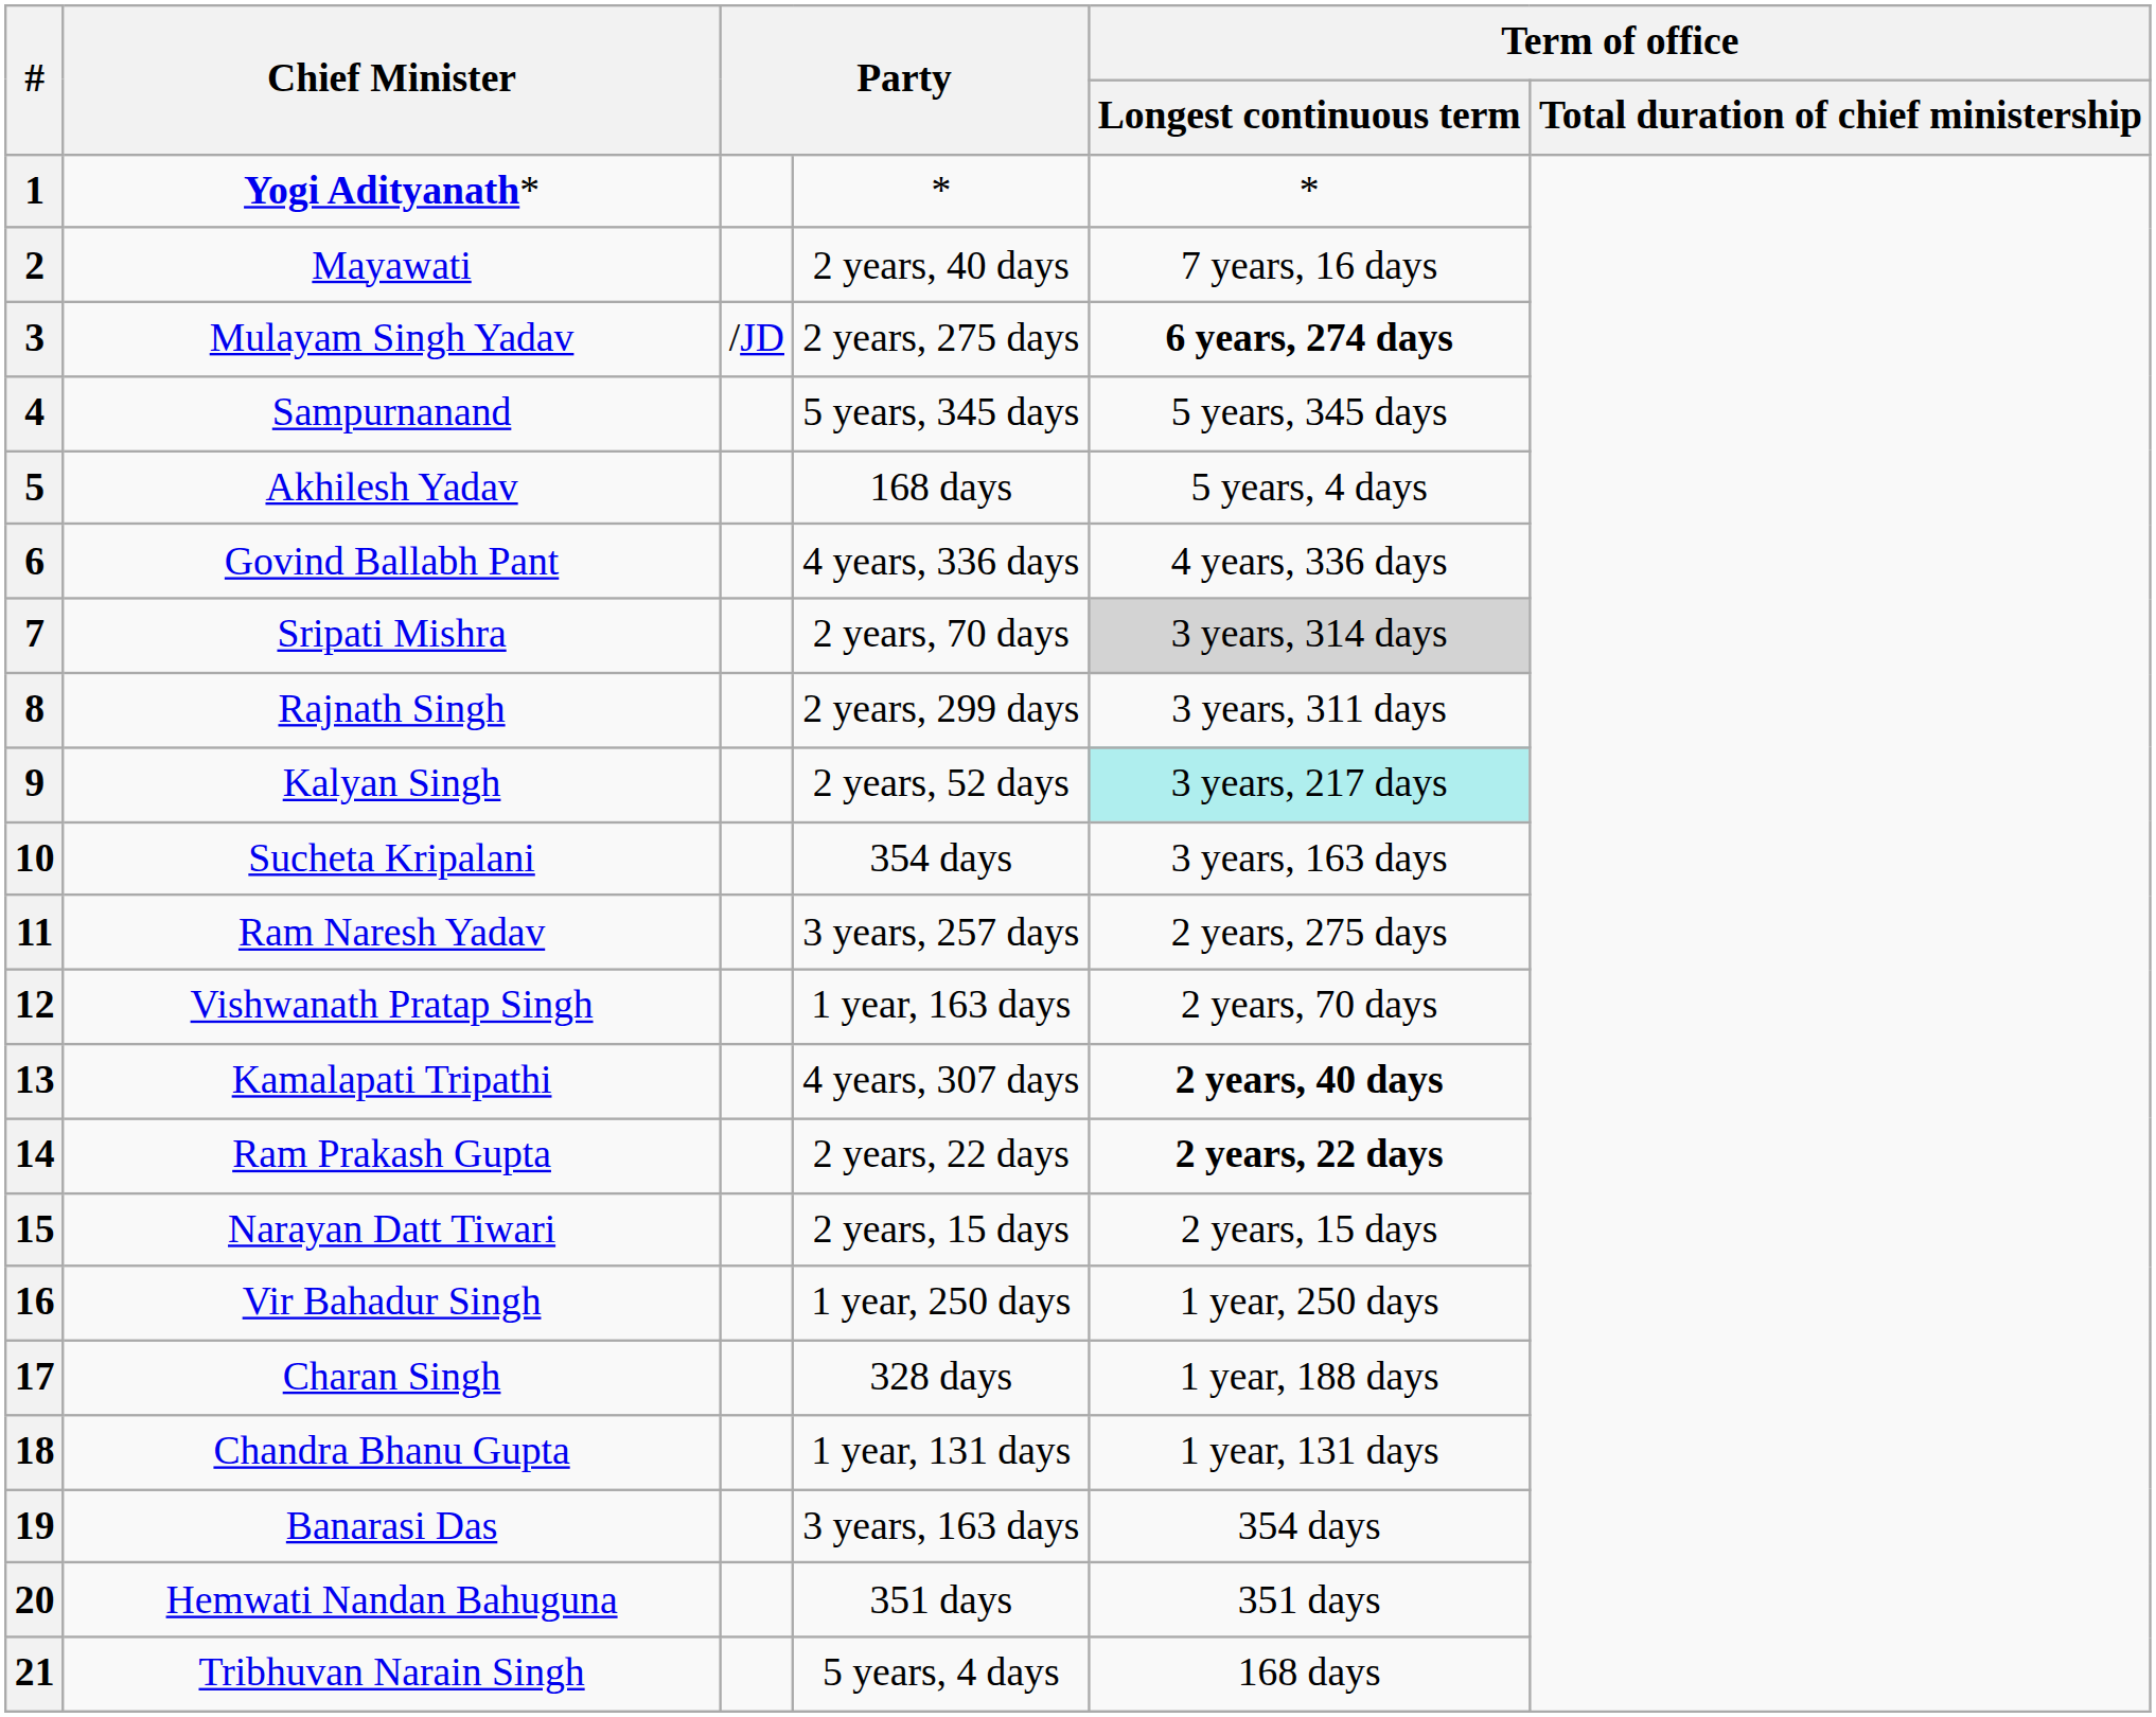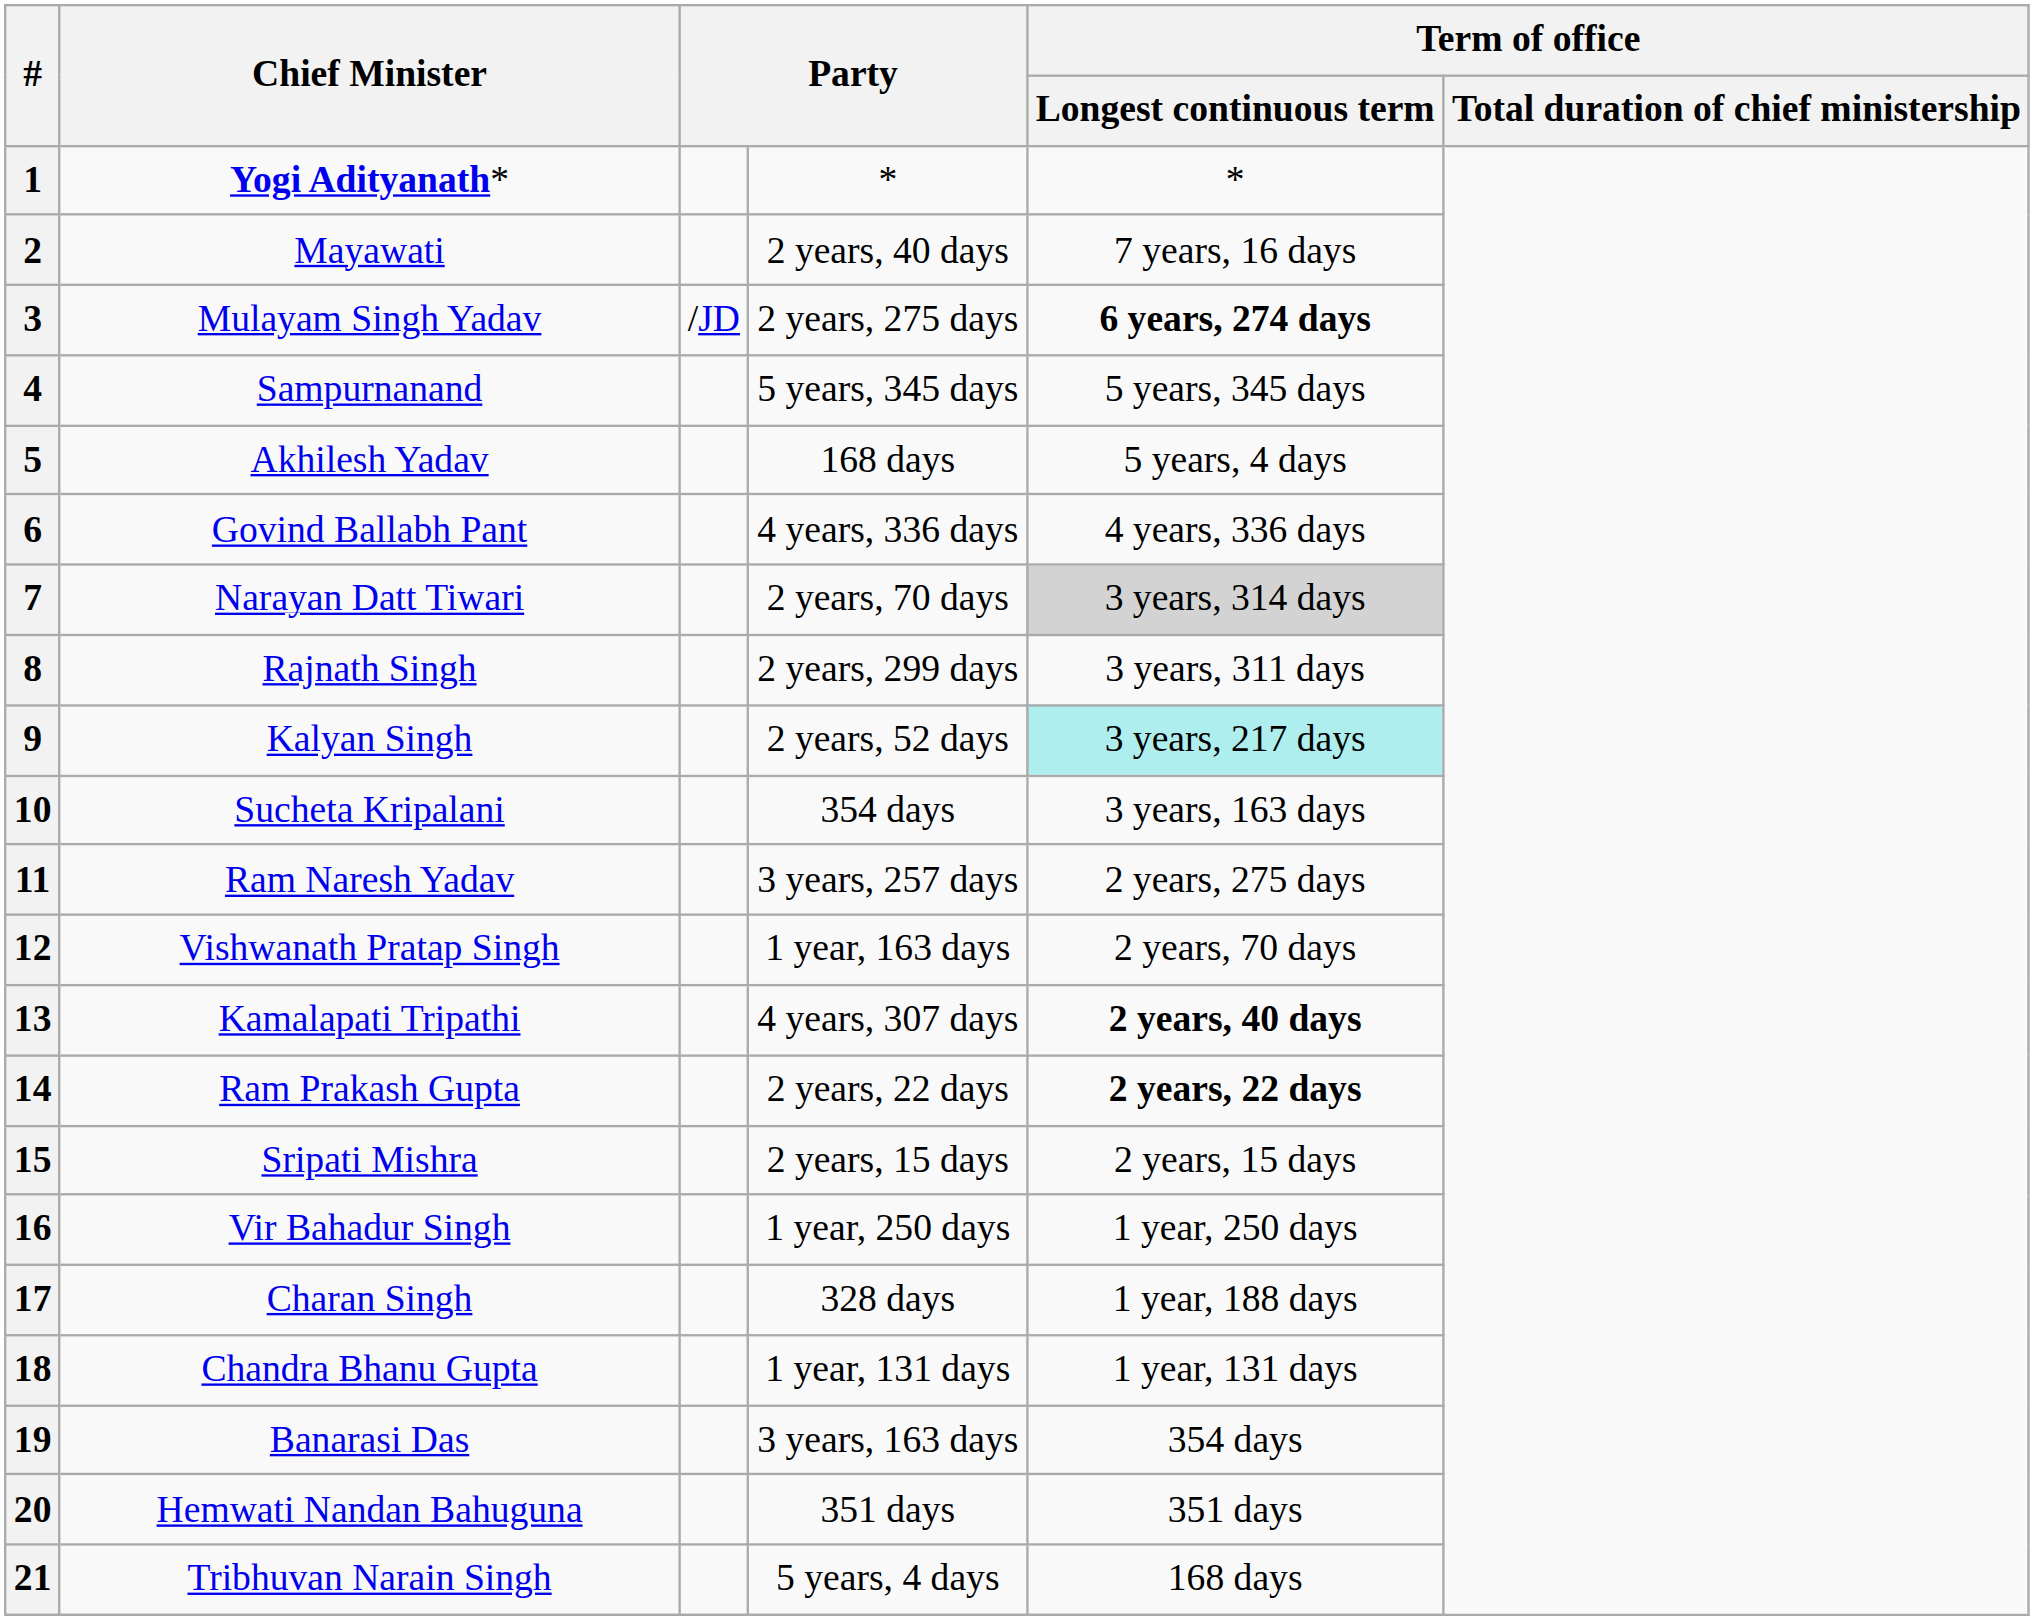 <table class="wikitable sortable" style="line-height:1.4em; text-align:center">
 <tr>
 <th data-sort-type=number rowspan = "2">#</th>
 <th rowspan="2" style="width:16em">Chief Minister</th>
 <th rowspan="2" colspan=2 style="width:8em">Party</th>
 <th colspan="2">Term of office</th>
 </tr>
 <tr>
 <th>Longest continuous term</th>
 <th>Total duration of chief ministership</th>
 </tr>
 <tr>
 <th data-sort-value="1">1</th>
 <td><strong><a href='#'>Yogi Adityanath</a></strong>*</td>
 <td></td>
 <td><strong></strong>*</td>
 <td><strong></strong>*</td>
 </tr>
 <tr>
 <th data-sort-value="2">2</th>
 <td><a href='#'>Mayawati</a></td>
 <td></td>
 <td>2 years, 40 days</td>
 <td>7 years, 16 days</td>
 </tr>
 <tr>
 <th data-sort-value="3">3</th>
 <td><a href='#'>Mulayam Singh Yadav</a></td>
 <td>/<a href='#'>JD</a></td>
 <td>2 years, 275 days</td>
 <td><strong>6 years, 274 days</strong></td>
 </tr>
 <tr>
 <th data-sort-value="4">4</th>
 <td><a href='#'>Sampurnanand</a></td>
 <td></td>
 <td>5 years, 345 days</td>
 <td>5 years, 345 days</td>
 </tr>
 <tr>
 <th data-sort-value="5">5</th>
 <td><a href='#'>Akhilesh Yadav</a></td>
 <td></td>
 <td>168 days</td>
 <td>5 years, 4 days</td>
 </tr>
 <tr>
 <th data-sort-value="6">6</th>
 <td><a href='#'>Govind Ballabh Pant</a></td>
 <td></td>
 <td>4 years, 336 days</td>
 <td>4 years, 336 days</td>
 </tr>
 <tr>
 <th data-sort-value="7">7</th>
-<td><a href='#'>Sripati Mishra</a></td>
+<td><a href='#'>Narayan Datt Tiwari</a></td>
 <td></td>
 <td>2 years, 70 days</td>
 <td style="background: lightgrey;">3 years, 314 days</td>
 </tr>
 <tr>
 <th data-sort-value="8">8</th>
 <td><a href='#'>Rajnath Singh</a></td>
 <td></td>
 <td>2 years, 299 days</td>
 <td>3 years, 311 days</td>
 </tr>
 <tr>
 <th data-sort-value="9">9</th>
 <td><a href='#'>Kalyan Singh</a></td>
 <td></td>
 <td>2 years, 52 days</td>
 <td style="background: paleturquoise;">3 years, 217 days</td>
 </tr>
 <tr>
 <th data-sort-value="10">10</th>
 <td><a href='#'>Sucheta Kripalani</a></td>
 <td></td>
 <td>354 days</td>
 <td>3 years, 163 days</td>
 </tr>
 <tr>
 <th data-sort-value="11">11</th>
 <td><a href='#'>Ram Naresh Yadav</a></td>
 <td></td>
 <td>3 years, 257 days</td>
 <td>2 years, 275 days</td>
 </tr>
 <tr>
 <th data-sort-value="12">12</th>
 <td><a href='#'>Vishwanath Pratap Singh</a></td>
 <td></td>
 <td>1 year, 163 days</td>
 <td>2 years, 70 days</td>
 </tr>
 <tr>
 <th data-sort-value="13">13</th>
 <td><a href='#'>Kamalapati Tripathi</a></td>
 <td></td>
 <td>4 years, 307 days</td>
 <td><strong>2 years, 40 days</strong></td>
 </tr>
 <tr>
 <th data-sort-value="14">14</th>
 <td><a href='#'>Ram Prakash Gupta</a></td>
 <td></td>
 <td>2 years, 22 days</td>
 <td><strong>2 years, 22 days</strong></td>
 </tr>
 <tr>
 <th data-sort-value="15">15</th>
-<td><a href='#'>Narayan Datt Tiwari</a></td>
+<td><a href='#'>Sripati Mishra</a></td>
 <td></td>
 <td>2 years, 15 days</td>
 <td>2 years, 15 days</td>
 </tr>
 <tr>
 <th data-sort-value="16">16</th>
 <td><a href='#'>Vir Bahadur Singh</a></td>
 <td></td>
 <td>1 year, 250 days</td>
 <td>1 year, 250 days</td>
 </tr>
 <tr>
 <th data-sort-value="17">17</th>
 <td><a href='#'>Charan Singh</a></td>
 <td></td>
 <td>328 days</td>
 <td>1 year, 188 days</td>
 </tr>
 <tr>
 <th data-sort-value="18">18</th>
 <td><a href='#'>Chandra Bhanu Gupta</a></td>
 <td></td>
 <td>1 year, 131 days</td>
 <td>1 year, 131 days</td>
 </tr>
 <tr>
 <th data-sort-value="19">19</th>
 <td><a href='#'>Banarasi Das</a></td>
 <td></td>
 <td>3 years, 163 days</td>
 <td>354 days</td>
 </tr>
 <tr>
 <th data-sort-value="20">20</th>
 <td><a href='#'>Hemwati Nandan Bahuguna</a></td>
 <td></td>
 <td>351 days</td>
 <td>351 days</td>
 </tr>
 <tr>
 <th data-sort-value="21">21</th>
 <td><a href='#'>Tribhuvan Narain Singh</a></td>
 <td></td>
 <td>5 years, 4 days</td>
 <td>168 days</td>
 </tr>
 <tr>
 </tr>
 </table>
